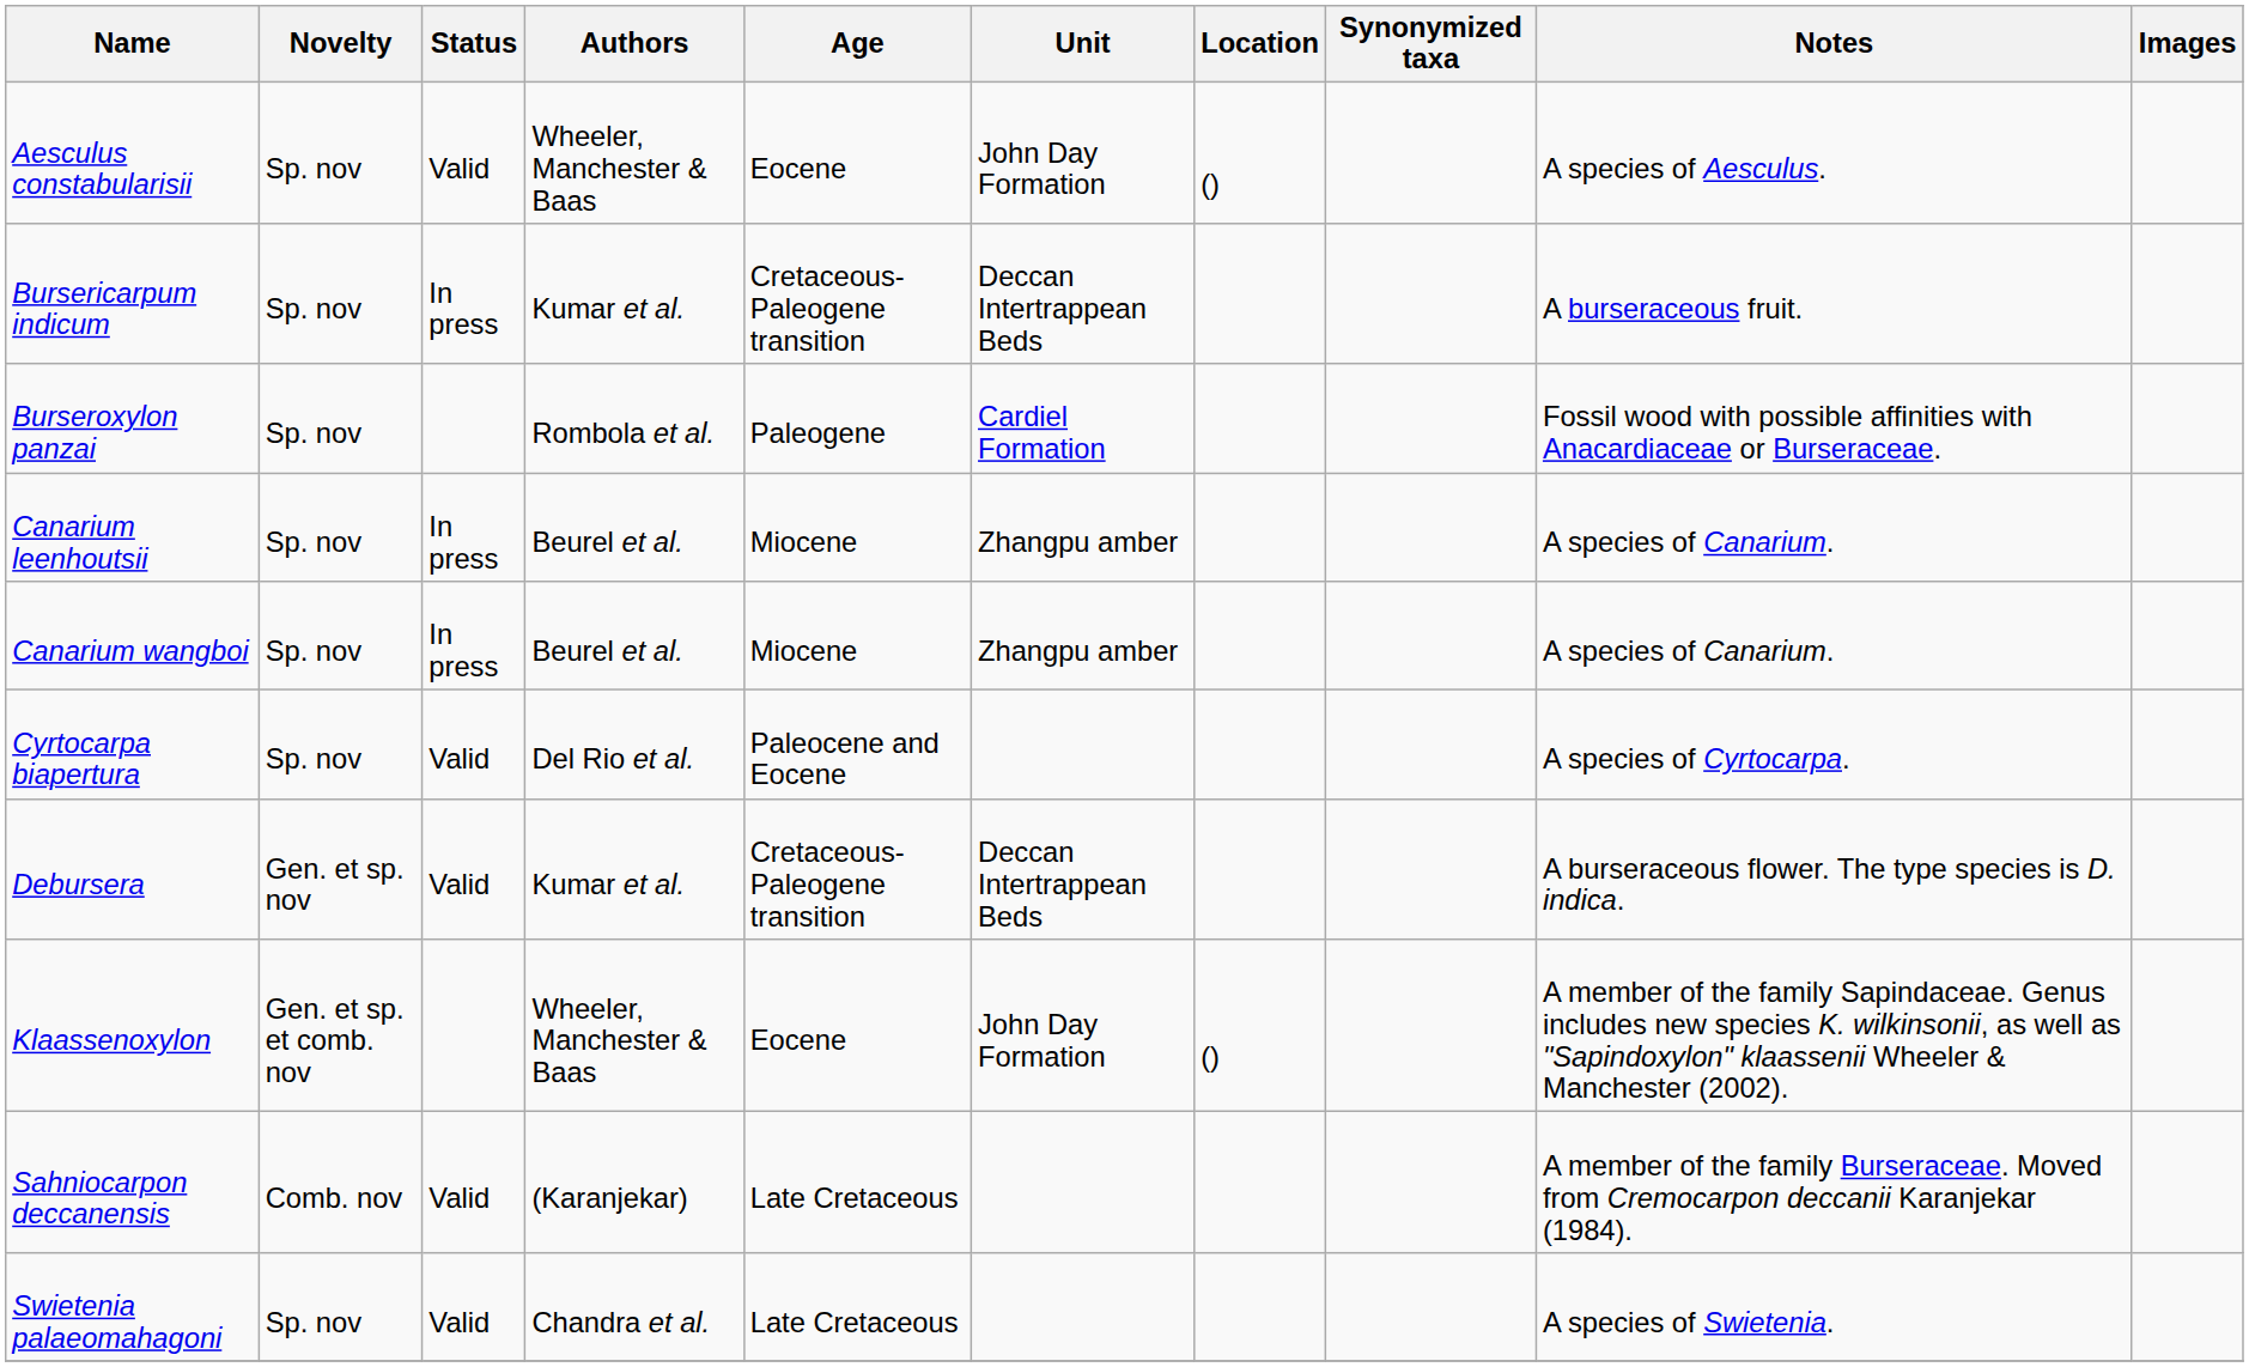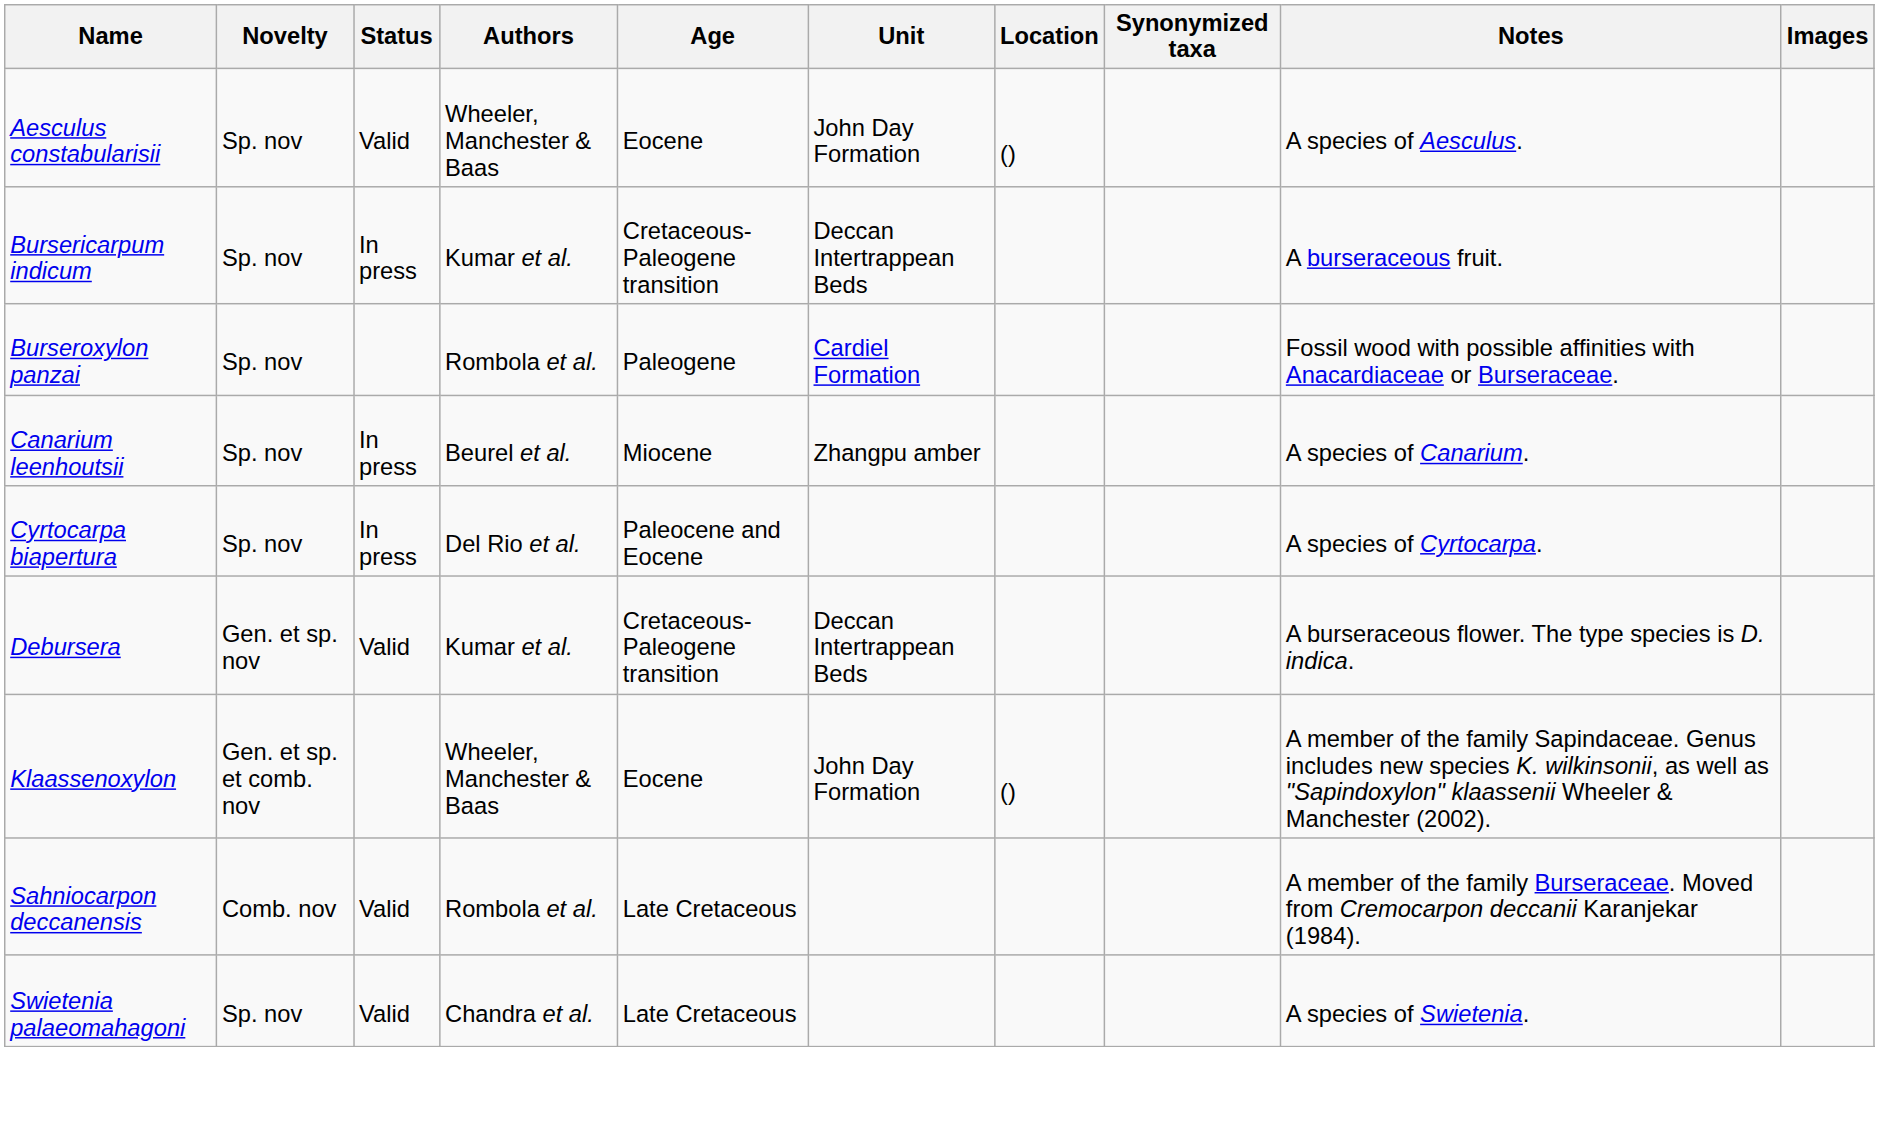 <table class="wikitable sortable" align="center" width="100%">
 <tr>
 <th>Name</th>
 <th>Novelty</th>
 <th>Status</th>
 <th>Authors</th>
 <th>Age</th>
 <th>Unit</th>
 <th>Location</th>
 <th>Synonymized taxa</th>
 <th>Notes</th>
 <th>Images</th>
 </tr>
 <tr>
 <td><br><em><a href='#'>Aesculus constabularisii</a></em></td>
 <td><br>Sp. nov</td>
 <td><br>Valid</td>
 <td><br>Wheeler, Manchester & Baas</td>
 <td><br>Eocene</td>
 <td><br>John Day Formation</td>
 <td><br><br>()</td>
 <td></td>
 <td><br>A species of <em><a href='#'>Aesculus</a></em>.</td>
 <td></td>
 </tr>
 <tr>
 <td><br><em><a href='#'>Bursericarpum indicum</a></em></td>
 <td><br>Sp. nov</td>
 <td><br>In press</td>
 <td><br>Kumar <em>et al.</em></td>
 <td><br>Cretaceous-Paleogene transition</td>
 <td><br>Deccan Intertrappean Beds</td>
 <td><br></td>
 <td></td>
 <td><br>A <a href='#'>burseraceous</a> fruit.</td>
 <td></td>
 </tr>
 <tr>
 <td><br><em><a href='#'>Burseroxylon panzai</a></em></td>
 <td><br>Sp. nov</td>
 <td></td>
 <td><br>Rombola <em>et al.</em></td>
 <td><br>Paleogene</td>
 <td><br><a href='#'>Cardiel Formation</a></td>
 <td><br></td>
 <td></td>
 <td><br>Fossil wood with possible affinities with <a href='#'>Anacardiaceae</a> or <a href='#'>Burseraceae</a>.</td>
 <td></td>
 </tr>
 <tr>
 <td><br><em><a href='#'>Canarium leenhoutsii</a></em></td>
 <td><br>Sp. nov</td>
 <td><br>In press</td>
 <td><br>Beurel <em>et al.</em></td>
 <td><br>Miocene</td>
 <td><br>Zhangpu amber</td>
 <td><br></td>
 <td></td>
 <td><br>A species of <em><a href='#'>Canarium</a></em>.</td>
 <td></td>
 </tr>
 <tr>
-<td><br><em><a href='#'>Canarium wangboi</a></em></td>
+<td><br><em><a href='#'>Cyrtocarpa biapertura</a></em></td>
 <td><br>Sp. nov</td>
 <td><br>In press</td>
-<td><br>Beurel <em>et al.</em></td>
-<td><br>Miocene</td>
-<td><br>Zhangpu amber</td>
-<td><br></td>
-<td></td>
-<td><br>A species of <em>Canarium</em>.</td>
-<td></td>
-</tr>
-<tr>
-<td><br><em><a href='#'>Cyrtocarpa biapertura</a></em></td>
-<td><br>Sp. nov</td>
-<td><br>Valid</td>
 <td><br>Del Rio <em>et al.</em></td>
 <td><br>Paleocene and Eocene</td>
 <td></td>
 <td><br></td>
 <td></td>
 <td><br>A species of <em><a href='#'>Cyrtocarpa</a></em>.</td>
 <td></td>
 </tr>
 <tr>
 <td><br><em><a href='#'>Debursera</a></em></td>
 <td><br>Gen. et sp. nov</td>
 <td><br>Valid</td>
 <td><br>Kumar <em>et al.</em></td>
 <td><br>Cretaceous-Paleogene transition</td>
 <td><br>Deccan Intertrappean Beds</td>
 <td><br></td>
 <td></td>
 <td><br>A burseraceous flower. The type species is <em>D. indica</em>.</td>
 <td></td>
 </tr>
 <tr>
 <td><br><em><a href='#'>Klaassenoxylon</a></em></td>
 <td><br>Gen. et sp. et comb. nov</td>
 <td></td>
 <td><br>Wheeler, Manchester & Baas</td>
 <td><br>Eocene</td>
 <td><br>John Day Formation</td>
 <td><br><br>()</td>
 <td></td>
 <td><br>A member of the family Sapindaceae. Genus includes new species <em>K. wilkinsonii</em>, as well as <em>"Sapindoxylon" klaassenii</em> Wheeler & Manchester (2002).</td>
 <td></td>
 </tr>
 <tr>
 <td><br><em><a href='#'>Sahniocarpon deccanensis</a></em></td>
 <td><br>Comb. nov</td>
 <td><br>Valid</td>
-<td><br>(Karanjekar)</td>
+<td><br>Rombola <em>et al.</em></td>
 <td><br>Late Cretaceous</td>
 <td></td>
 <td><br></td>
 <td></td>
 <td><br>A member of the family <a href='#'>Burseraceae</a>. Moved from <em>Cremocarpon deccanii</em> Karanjekar (1984).</td>
 <td></td>
 </tr>
 <tr>
 <td><br><em><a href='#'>Swietenia palaeomahagoni</a></em></td>
 <td><br>Sp. nov</td>
 <td><br>Valid</td>
 <td><br>Chandra <em>et al.</em></td>
 <td><br>Late Cretaceous</td>
 <td></td>
 <td><br></td>
 <td></td>
 <td><br>A species of <em><a href='#'>Swietenia</a></em>.</td>
 <td></td>
 </tr>
 <tr>
 </tr>
 </table>
